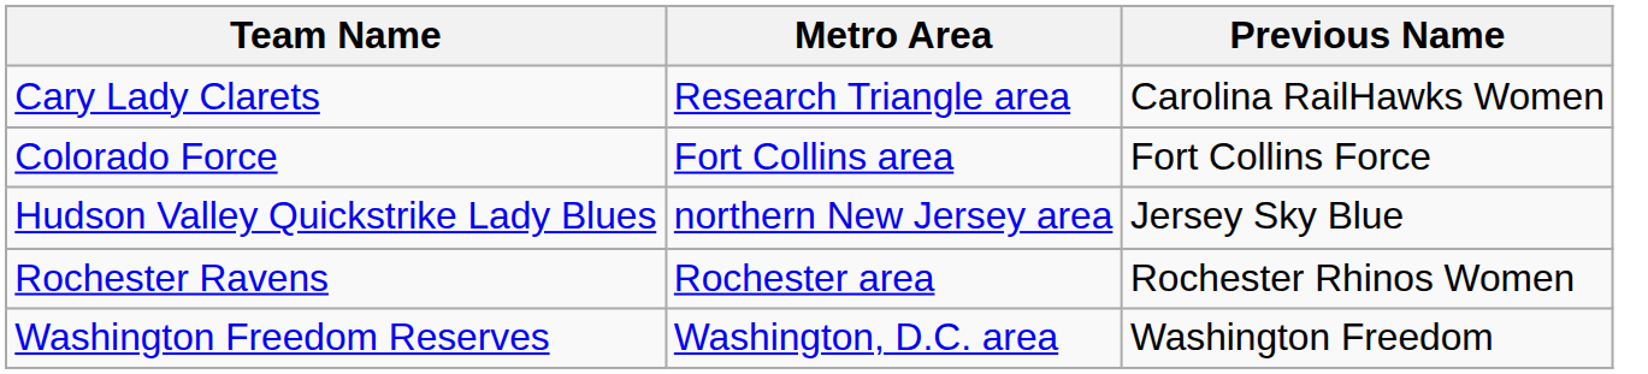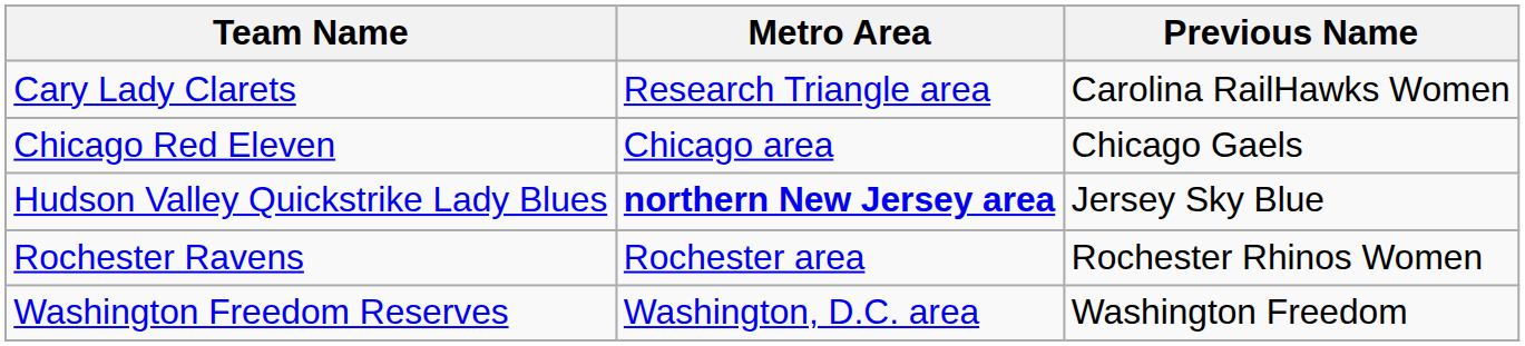 <table class="wikitable">
 <tr>
 <th>Team Name</th>
 <th>Metro Area</th>
 <th>Previous Name</th>
 </tr>
 <tr>
 <td> <a href='#'>Cary Lady Clarets</a></td>
 <td><a href='#'>Research Triangle area</a></td>
 <td>Carolina RailHawks Women</td>
 </tr>
 <tr>
-<td> <a href='#'>Colorado Force</a></td>
-<td><a href='#'>Fort Collins area</a></td>
-<td>Fort Collins Force</td>
+<td> <a href='#'>Chicago Red Eleven</a></td>
+<td><a href='#'>Chicago area</a></td>
+<td>Chicago Gaels</td>
 </tr>
 <tr>
 <td> <a href='#'>Hudson Valley Quickstrike Lady Blues</a></td>
-<td><a href='#'>northern New Jersey area</a></td>
+<td><strong><a href='#'>northern New Jersey area</a></strong></td>
 <td>Jersey Sky Blue</td>
 </tr>
 <tr>
 <td> <a href='#'>Rochester Ravens</a></td>
 <td><a href='#'>Rochester area</a></td>
 <td>Rochester Rhinos Women</td>
 </tr>
 <tr>
 <td> <a href='#'>Washington Freedom Reserves</a></td>
 <td><a href='#'>Washington, D.C. area</a></td>
 <td>Washington Freedom</td>
 </tr>
 </table>
